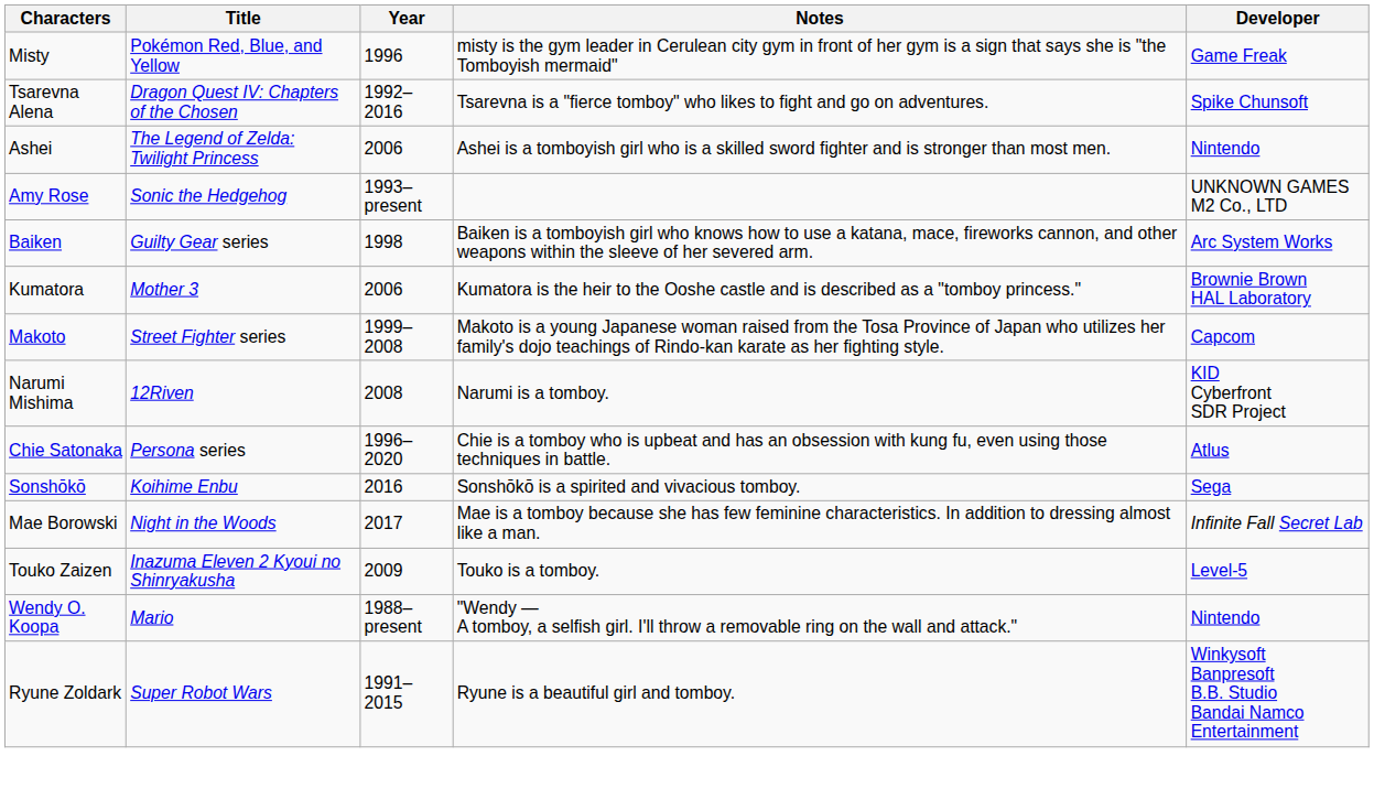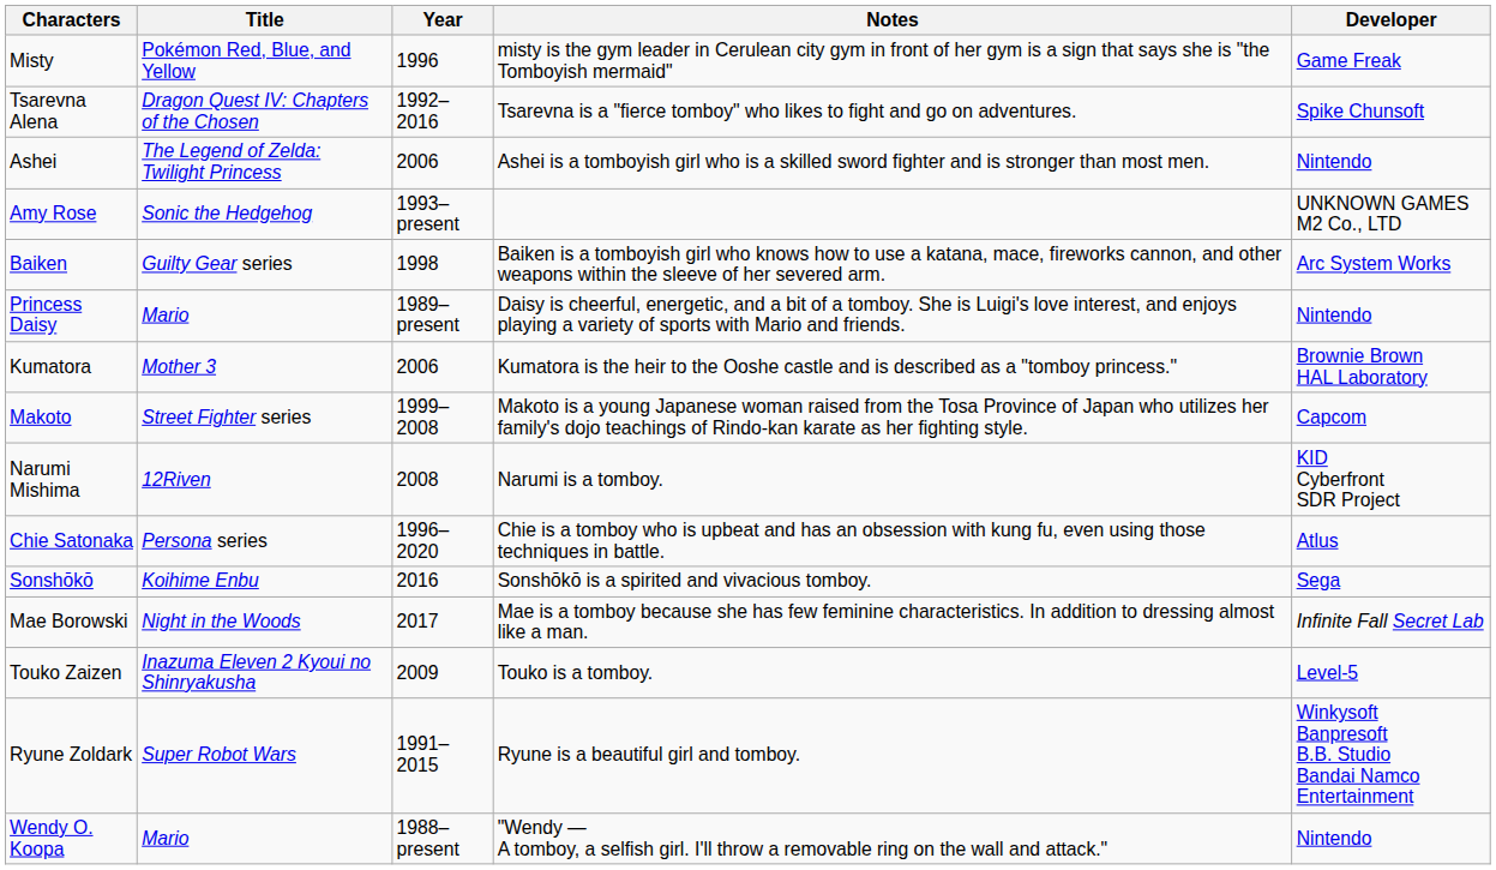 <table class="wikitable sortable" style="width:100%">
 <tr>
 <th>Characters</th>
 <th>Title</th>
 <th>Year</th>
 <th>Notes</th>
 <th>Developer</th>
 </tr>
 <tr>
 <td>Misty</td>
 <td><a href='#'>Pokémon Red, Blue, and Yellow</a></td>
 <td>1996</td>
 <td>misty is the gym leader in Cerulean city gym in front of her gym is a sign that says she is "the Tomboyish mermaid"</td>
 <td><a href='#'>Game Freak</a></td>
 </tr>
 <tr>
 <td>Tsarevna Alena</td>
 <td><em><a href='#'>Dragon Quest IV: Chapters of the Chosen</a></em></td>
 <td>1992–2016</td>
 <td>Tsarevna is a "fierce tomboy" who likes to fight and go on adventures.</td>
 <td><a href='#'>Spike Chunsoft</a></td>
 </tr>
 <tr>
 <td>Ashei</td>
 <td><em><a href='#'>The Legend of Zelda: Twilight Princess</a></em></td>
 <td>2006</td>
 <td>Ashei is a tomboyish girl who is a skilled sword fighter and is stronger than most men.</td>
 <td><a href='#'>Nintendo</a></td>
 </tr>
 <tr>
 <td><a href='#'>Amy Rose</a></td>
 <td><em><a href='#'>Sonic the Hedgehog</a></em></td>
 <td>1993–present</td>
 <td></td>
 <td>UNKNOWN GAMES <br>M2 Co., LTD</td>
 </tr>
 <tr>
 <td><a href='#'>Baiken</a></td>
 <td><em><a href='#'>Guilty Gear</a></em> series</td>
 <td>1998</td>
 <td>Baiken is a tomboyish girl who knows how to use a katana, mace, fireworks cannon, and other weapons within the sleeve of her severed arm.</td>
 <td><a href='#'>Arc System Works</a></td>
+</tr>
+<tr>
+<td><a href='#'>Princess Daisy</a></td>
+<td><em><a href='#'>Mario</a></em></td>
+<td>1989–present</td>
+<td>Daisy is cheerful, energetic, and a bit of a tomboy. She is Luigi's love interest, and enjoys playing a variety of sports with Mario and friends.</td>
+<td><a href='#'>Nintendo</a></td>
 </tr>
 <tr>
 <td>Kumatora</td>
 <td><em><a href='#'>Mother 3</a></em></td>
 <td>2006</td>
 <td>Kumatora is the heir to the Ooshe castle and is described as a "tomboy princess."</td>
 <td><a href='#'>Brownie Brown</a> <br><a href='#'>HAL Laboratory</a></td>
 </tr>
 <tr>
 <td><a href='#'>Makoto</a></td>
 <td><em><a href='#'>Street Fighter</a></em> series</td>
 <td>1999–2008</td>
 <td>Makoto is a young Japanese woman raised from the Tosa Province of Japan who utilizes her family's dojo teachings of Rindo-kan karate as her fighting style.</td>
 <td><a href='#'>Capcom</a></td>
 </tr>
 <tr>
 <td>Narumi Mishima</td>
 <td><em><a href='#'>12Riven</a></em></td>
 <td>2008</td>
 <td>Narumi is a tomboy.</td>
 <td><a href='#'>KID</a> <br>Cyberfront <br>SDR Project</td>
 </tr>
 <tr>
 <td><a href='#'>Chie Satonaka</a></td>
 <td><em><a href='#'>Persona</a></em> series</td>
 <td>1996–2020</td>
 <td>Chie is a tomboy who is upbeat and has an obsession with kung fu, even using those techniques in battle.</td>
 <td><a href='#'>Atlus</a></td>
 </tr>
 <tr>
 <td><a href='#'>Sonshōkō</a></td>
 <td><em><a href='#'>Koihime Enbu</a></em></td>
 <td>2016</td>
 <td>Sonshōkō is a spirited and vivacious tomboy.</td>
 <td><a href='#'>Sega</a></td>
 </tr>
 <tr>
 <td>Mae Borowski</td>
 <td><em><a href='#'>Night in the Woods</a></em></td>
 <td>2017</td>
 <td>Mae is a tomboy because she has few feminine characteristics. In addition to dressing almost like a man.</td>
 <td><em>Infinite Fall</em> <em><a href='#'>Secret Lab</a></em></td>
 </tr>
 <tr>
 <td>Touko Zaizen</td>
 <td><em><a href='#'>Inazuma Eleven 2 Kyoui no Shinryakusha</a></em></td>
 <td>2009</td>
 <td>Touko is a tomboy.</td>
 <td><a href='#'>Level-5</a></td>
 </tr>
 <tr>
+<td>Ryune Zoldark</td>
+<td><em><a href='#'>Super Robot Wars</a></em></td>
+<td>1991–2015</td>
+<td>Ryune is a beautiful girl and tomboy.</td>
+<td><a href='#'>Winkysoft</a> <br><a href='#'>Banpresoft</a> <br><a href='#'>B.B. Studio</a> <br><a href='#'>Bandai Namco Entertainment</a></td>
+</tr>
+<tr>
 <td><a href='#'>Wendy O. Koopa</a></td>
 <td><em><a href='#'>Mario</a></em></td>
 <td>1988–present</td>
 <td>"Wendy —<br>A tomboy, a selfish girl. I'll throw a removable ring on the wall and attack."</td>
 <td><a href='#'>Nintendo</a></td>
 </tr>
-<tr>
-<td>Ryune Zoldark</td>
-<td><em><a href='#'>Super Robot Wars</a></em></td>
-<td>1991–2015</td>
-<td>Ryune is a beautiful girl and tomboy.</td>
-<td><a href='#'>Winkysoft</a> <br><a href='#'>Banpresoft</a> <br><a href='#'>B.B. Studio</a> <br><a href='#'>Bandai Namco Entertainment</a></td>
-</tr>
 </table>
